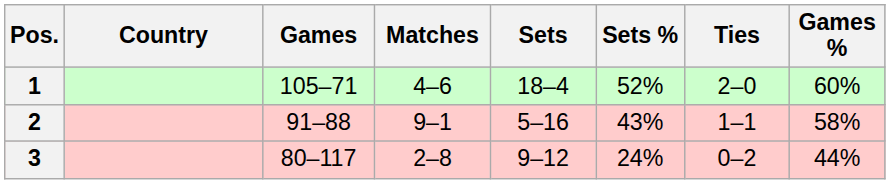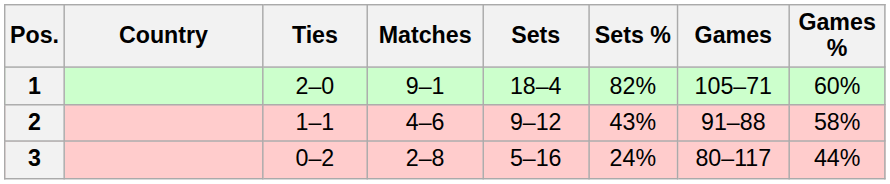 <table class="wikitable nowrap" style=text-align:center>
 <tr>
 <th>Pos.</th>
 <th width=150>Country</th>
-<th width=75>Games</th>
+<th width=75>Ties</th>
 <th width=75>Matches</th>
 <th width=75>Sets</th>
 <th width=60>Sets %</th>
-<th width=75>Ties</th>
+<th width=75>Games</th>
 <th width=60>Games %</th>
 </tr>
 <tr style="background: #CCFFCC;">
 <th>1</th>
 <td align=left><strong></strong></td>
+<td>2–0</td>
+<td>9–1</td>
+<td>18–4</td>
+<td>82%</td>
 <td>105–71</td>
-<td>4–6</td>
-<td>18–4</td>
-<td>52%</td>
-<td>2–0</td>
 <td>60%</td>
 </tr>
 <tr style="background: #FFCCCC;">
 <th>2</th>
 <td align=left><em></em></td>
+<td>1–1</td>
+<td>4–6</td>
+<td>9–12</td>
+<td>43%</td>
 <td>91–88</td>
-<td>9–1</td>
-<td>5–16</td>
-<td>43%</td>
-<td>1–1</td>
 <td>58%</td>
 </tr>
 <tr style="background: #FFCCCC;">
 <th>3</th>
 <td align=left><em></em></td>
+<td>0–2</td>
+<td>2–8</td>
+<td>5–16</td>
+<td>24%</td>
 <td>80–117</td>
-<td>2–8</td>
-<td>9–12</td>
-<td>24%</td>
-<td>0–2</td>
 <td>44%</td>
 </tr>
 </table>
